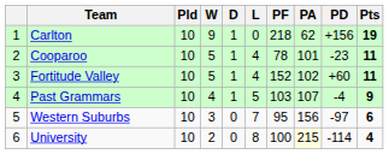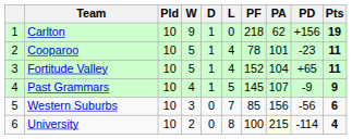 <table class="wikitable" style="text-align:center;">
 <tr>
 <th width="20"></th>
 <th width="175">Team</th>
 <th width="20">Pld</th>
 <th width="20">W</th>
 <th width="20">D</th>
 <th width="20">L</th>
 <th width="20">PF</th>
 <th width="20">PA</th>
 <th width="20">PD</th>
 <th width="20">Pts</th>
 </tr>
 <tr style="background: #ccffcc;">
 <td>1</td>
 <td style="text-align:left;"> <a href='#'>Carlton</a></td>
 <td>10</td>
 <td>9</td>
 <td>1</td>
 <td>0</td>
 <td>218</td>
 <td>62</td>
 <td>+156</td>
 <td><strong>19</strong></td>
 </tr>
 <tr style="background: #ccffcc;">
 <td>2</td>
 <td style="text-align:left;"> <a href='#'>Cooparoo</a></td>
 <td>10</td>
 <td>5</td>
 <td>1</td>
 <td>4</td>
 <td>78</td>
 <td>101</td>
 <td>-23</td>
 <td><strong>11</strong></td>
 </tr>
 <tr style="background: #ccffcc;">
 <td>3</td>
 <td style="text-align:left;"> <a href='#'>Fortitude Valley</a></td>
 <td>10</td>
 <td>5</td>
 <td>1</td>
 <td>4</td>
 <td>152</td>
-<td>102</td>
-<td>+60</td>
+<td>104</td>
+<td>+65</td>
 <td><strong>11</strong></td>
 </tr>
 <tr style="background: #ccffcc;">
 <td>4</td>
 <td style="text-align:left;"> <a href='#'>Past Grammars</a></td>
 <td>10</td>
 <td>4</td>
 <td>1</td>
 <td>5</td>
-<td>103</td>
+<td>145</td>
 <td>107</td>
-<td>-4</td>
+<td>-9</td>
 <td><strong>9</strong></td>
 </tr>
 <tr>
 <td>5</td>
 <td style="text-align:left;"> <a href='#'>Western Suburbs</a></td>
 <td>10</td>
 <td>3</td>
 <td>0</td>
 <td>7</td>
-<td>95</td>
+<td>85</td>
 <td>156</td>
-<td>-97</td>
+<td>-56</td>
 <td><strong>6</strong></td>
 </tr>
 <tr>
 <td>6</td>
 <td style="text-align:left;"> <a href='#'>University</a></td>
 <td>10</td>
 <td>2</td>
 <td>0</td>
 <td>8</td>
 <td>100</td>
 <td style="background: lightyellow;">215</td>
 <td>-114</td>
 <td><strong>4</strong></td>
 </tr>
 </table>
